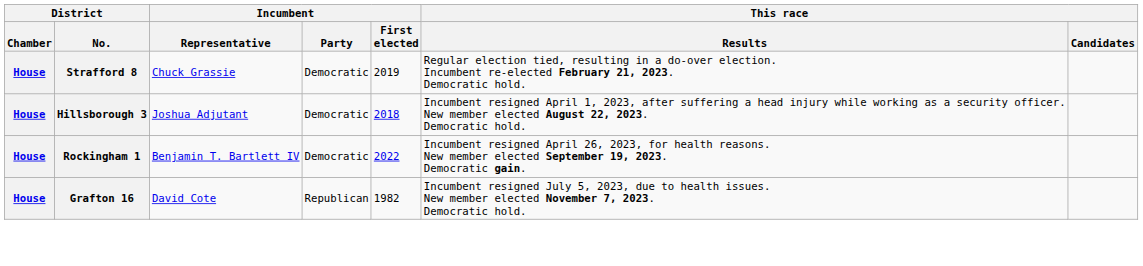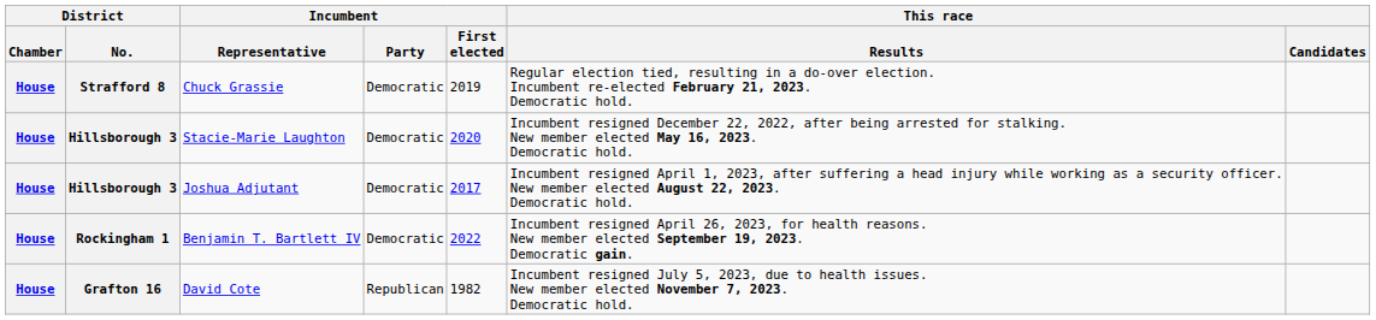 <table class="wikitable sortable">
 <tr valign=bottom>
 <th colspan="2">District</th>
 <th colspan="3">Incumbent</th>
 <th colspan="2">This race</th>
 </tr>
 <tr valign=bottom>
 <th>Chamber</th>
 <th>No.</th>
 <th>Representative</th>
 <th>Party</th>
 <th>First<br>elected</th>
 <th>Results</th>
 <th>Candidates</th>
 </tr>
 <tr>
 <th><a href='#'>House</a></th>
 <th>Strafford 8</th>
 <td><a href='#'>Chuck Grassie</a></td>
 <td>Democratic</td>
 <td>2019</td>
 <td>Regular election tied, resulting in a do-over election.<br>Incumbent re-elected <strong>February 21, 2023</strong>.<br>Democratic hold.</td>
 <td nowrap></td>
 </tr>
 <tr>
 <th><a href='#'>House</a></th>
 <th>Hillsborough 3</th>
+<td><a href='#'>Stacie-Marie Laughton</a></td>
+<td>Democratic</td>
+<td><a href='#'>2020</a></td>
+<td>Incumbent resigned December 22, 2022, after being arrested for stalking.<br>New member elected <strong>May 16, 2023</strong>.<br>Democratic hold.</td>
+<td nowrap></td>
+</tr>
+<tr>
+<th><a href='#'>House</a></th>
+<th>Hillsborough 3</th>
 <td><a href='#'>Joshua Adjutant</a></td>
 <td>Democratic</td>
-<td><a href='#'>2018</a></td>
+<td><a href='#'>2017</a></td>
 <td>Incumbent resigned April 1, 2023, after suffering a head injury while working as a security officer.<br>New member elected <strong>August 22, 2023</strong>.<br>Democratic hold.</td>
 <td nowrap></td>
 </tr>
 <tr>
 <th><a href='#'>House</a></th>
 <th>Rockingham 1</th>
 <td><a href='#'>Benjamin T. Bartlett IV</a></td>
 <td>Democratic</td>
 <td><a href='#'>2022</a></td>
 <td>Incumbent resigned April 26, 2023, for health reasons.<br>New member elected <strong>September 19, 2023</strong>.<br> Democratic <strong>gain</strong>.</td>
 <td nowrap></td>
 </tr>
 <tr>
 <th><a href='#'>House</a></th>
 <th>Grafton 16</th>
 <td><a href='#'>David Cote</a></td>
 <td>Republican</td>
 <td>1982</td>
 <td>Incumbent resigned July 5, 2023, due to health issues.<br>New member elected <strong>November 7, 2023</strong>.<br>Democratic hold.</td>
 <td nowrap></td>
 </tr>
 </table>
